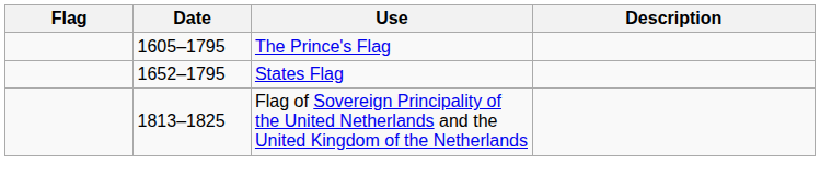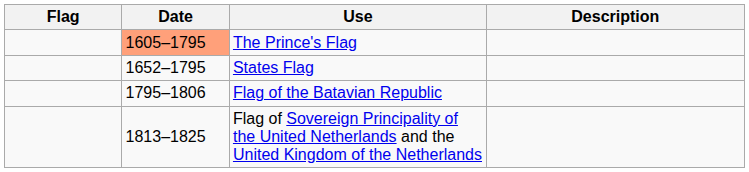 <table class="wikitable">
 <tr>
 <th style="width:110px;">Flag</th>
 <th style="width:100px;">Date</th>
 <th style="width:250px;">Use</th>
 <th style="width:250px;">Description</th>
 </tr>
 <tr>
 <td></td>
-<td>1605–1795</td>
+<td style="background: lightsalmon;">1605–1795</td>
 <td><a href='#'>The Prince's Flag</a></td>
 <td></td>
 </tr>
 <tr>
 <td></td>
 <td>1652–1795</td>
 <td><a href='#'>States Flag</a></td>
 <td></td>
 </tr>
 <tr>
 <td></td>
+<td>1795–1806</td>
+<td><a href='#'>Flag of the Batavian Republic</a></td>
+<td></td>
+</tr>
+<tr>
+<td></td>
 <td>1813–1825</td>
 <td>Flag of <a href='#'>Sovereign Principality of the United Netherlands</a> and the <a href='#'>United Kingdom of the Netherlands</a></td>
 <td></td>
 </tr>
 </table>
